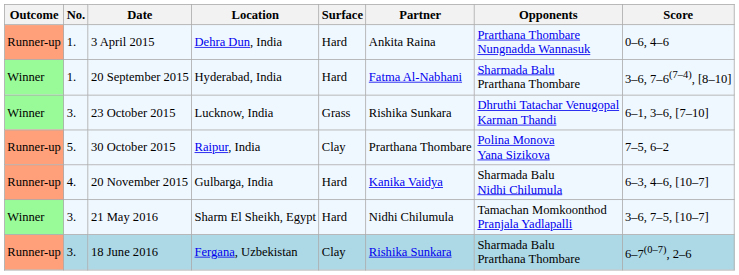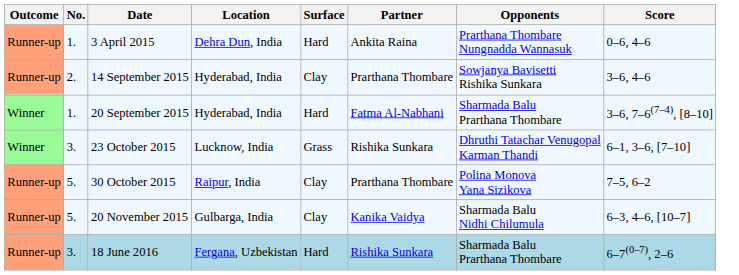 <table class="sortable wikitable" style=font-size:97%>
 <tr>
 <th>Outcome</th>
 <th>No.</th>
 <th>Date</th>
 <th>Location</th>
 <th>Surface</th>
 <th>Partner</th>
 <th>Opponents</th>
 <th class=unsortable>Score</th>
 </tr>
 <tr style="background:#f0f8ff;">
 <td style="background:#ffa07a;">Runner-up</td>
 <td>1.</td>
 <td>3 April 2015</td>
 <td><a href='#'>Dehra Dun</a>, India</td>
 <td>Hard</td>
 <td> Ankita Raina</td>
 <td> <a href='#'>Prarthana Thombare</a> <br>  <a href='#'>Nungnadda Wannasuk</a></td>
 <td>0–6, 4–6</td>
+</tr>
+<tr style="background:#f0f8ff;">
+<td style="background:#ffa07a;">Runner-up</td>
+<td>2.</td>
+<td>14 September 2015</td>
+<td>Hyderabad, India</td>
+<td>Clay</td>
+<td> Prarthana Thombare</td>
+<td> <a href='#'>Sowjanya Bavisetti</a> <br>  Rishika Sunkara</td>
+<td>3–6, 4–6</td>
 </tr>
 <tr style="background:#f0f8ff;">
 <td style="background:#98fb98;">Winner</td>
 <td>1.</td>
 <td>20 September 2015</td>
 <td>Hyderabad, India</td>
 <td>Hard</td>
 <td> <a href='#'>Fatma Al-Nabhani</a></td>
 <td> <a href='#'>Sharmada Balu</a> <br>  Prarthana Thombare</td>
 <td>3–6, 7–6<sup>(7–4)</sup>, [8–10]</td>
 </tr>
 <tr style="background:#f0f8ff;">
 <td style="background:#98fb98;">Winner</td>
 <td>3.</td>
 <td>23 October 2015</td>
 <td>Lucknow, India</td>
 <td>Grass</td>
 <td> Rishika Sunkara</td>
 <td> <a href='#'>Dhruthi Tatachar Venugopal</a> <br>  <a href='#'>Karman Thandi</a></td>
 <td>6–1, 3–6, [7–10]</td>
 </tr>
 <tr style="background:#f0f8ff;">
 <td style="background:#ffa07a;">Runner-up</td>
 <td>5.</td>
 <td>30 October 2015</td>
 <td><a href='#'>Raipur</a>, India</td>
 <td>Clay</td>
 <td> Prarthana Thombare</td>
 <td> <a href='#'>Polina Monova</a> <br>  <a href='#'>Yana Sizikova</a></td>
 <td>7–5, 6–2</td>
 </tr>
 <tr style="background:#f0f8ff;">
 <td style="background:#ffa07a;">Runner-up</td>
-<td>4.</td>
+<td>5.</td>
 <td>20 November 2015</td>
 <td>Gulbarga, India</td>
-<td>Hard</td>
+<td>Clay</td>
 <td> <a href='#'>Kanika Vaidya</a></td>
 <td> Sharmada Balu <br>  <a href='#'>Nidhi Chilumula</a></td>
 <td>6–3, 4–6, [10–7]</td>
-</tr>
-<tr style="background:#f0f8ff;">
-<td style="background:#98fb98;">Winner</td>
-<td>3.</td>
-<td>21 May 2016</td>
-<td>Sharm El Sheikh, Egypt</td>
-<td>Hard</td>
-<td> Nidhi Chilumula</td>
-<td> Tamachan Momkoonthod <br>  <a href='#'>Pranjala Yadlapalli</a></td>
-<td>3–6, 7–5, [10–7]</td>
 </tr>
 <tr style="background:lightblue;">
 <td style="background:#ffa07a;">Runner-up</td>
 <td>3.</td>
 <td>18 June 2016</td>
 <td><a href='#'>Fergana</a>, Uzbekistan</td>
-<td>Clay</td>
+<td>Hard</td>
 <td> <a href='#'>Rishika Sunkara</a></td>
 <td> Sharmada Balu <br>  Prarthana Thombare</td>
 <td>6–7<sup>(0–7)</sup>, 2–6</td>
 </tr>
 </table>
